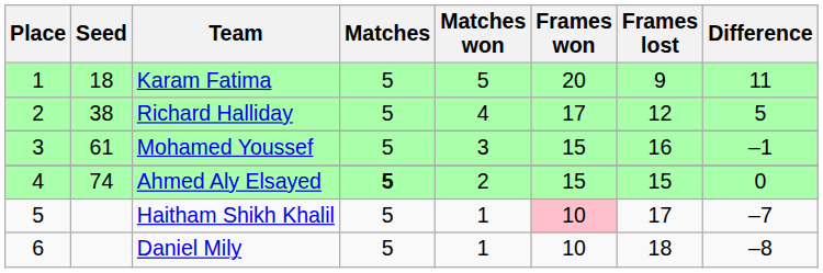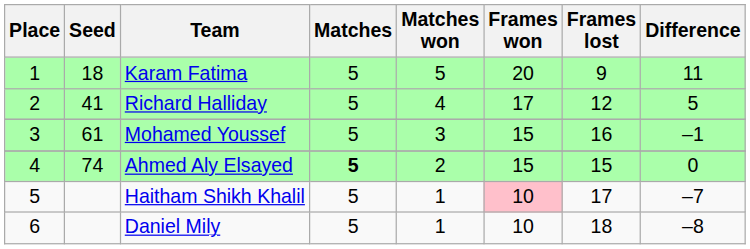 <table class="wikitable" style="text-align: center;">
 <tr>
 <th width=20>Place</th>
 <th width=20>Seed</th>
 <th width=200>Team</th>
 <th width=20>Matches</th>
 <th width=20>Matches won</th>
 <th width=20>Frames won</th>
 <th width=20>Frames lost</th>
 <th width=20>Difference</th>
 </tr>
 <tr style="background:#aaffaa;">
 <td>1</td>
 <td>18</td>
 <td style="text-align:left;"> <a href='#'>Karam Fatima</a></td>
 <td>5</td>
 <td>5</td>
 <td>20</td>
 <td>9</td>
 <td>11</td>
 </tr>
 <tr style="background:#aaffaa;">
 <td>2</td>
-<td>38</td>
+<td>41</td>
 <td style="text-align:left;"> <a href='#'>Richard Halliday</a></td>
 <td>5</td>
 <td>4</td>
 <td>17</td>
 <td>12</td>
 <td>5</td>
 </tr>
 <tr>
 </tr>
 <tr style="background:#aaffaa;">
 <td>3</td>
 <td>61</td>
 <td style="text-align:left;"> <a href='#'>Mohamed Youssef</a></td>
 <td>5</td>
 <td>3</td>
 <td>15</td>
 <td>16</td>
 <td>–1</td>
 </tr>
 <tr>
 </tr>
 <tr style="background:#aaffaa;">
 <td>4</td>
 <td>74</td>
 <td style="text-align:left;"> <a href='#'>Ahmed Aly Elsayed</a></td>
 <td><strong>5</strong></td>
 <td>2</td>
 <td>15</td>
 <td>15</td>
 <td>0</td>
 </tr>
 <tr>
 <td>5</td>
 <td></td>
 <td style="text-align:left;"> <a href='#'>Haitham Shikh Khalil</a></td>
 <td>5</td>
 <td>1</td>
 <td style="background: pink;">10</td>
 <td>17</td>
 <td>–7</td>
 </tr>
 <tr>
 <td>6</td>
 <td></td>
 <td style="text-align:left;"> <a href='#'>Daniel Mily</a></td>
 <td>5</td>
 <td>1</td>
 <td>10</td>
 <td>18</td>
 <td>–8</td>
 </tr>
 </table>
